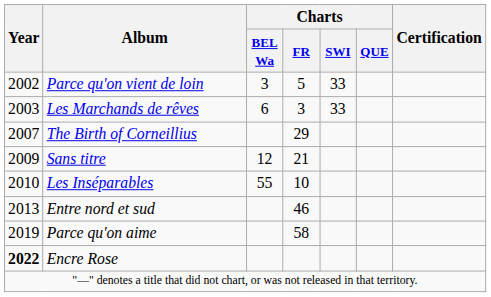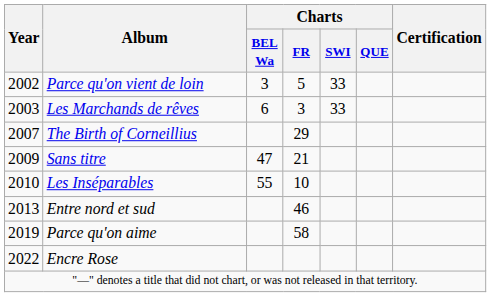 <table class="wikitable">
 <tr>
 <th align="center" rowspan="2" width="10">Year</th>
 <th align="center" rowspan="2" width="200">Album</th>
 <th align="center" colspan="4">Charts</th>
 <th align="center" rowspan="2" width="40">Certification</th>
 </tr>
 <tr>
 <th width="30"><small><a href='#'>BEL <br>Wa</a></small><br></th>
 <th width="30"><small><a href='#'>FR</a></small><br></th>
 <th width="30"><small><a href='#'>SWI</a></small><br></th>
 <th width="30"><small><a href='#'>QUE</a></small></th>
 </tr>
 <tr>
 <td align="center">2002</td>
 <td><em><a href='#'>Parce qu'on vient de loin</a></em></td>
 <td align="center">3</td>
 <td align="center">5</td>
 <td align="center">33</td>
 <td align="center"></td>
 <td align="center"></td>
 </tr>
 <tr>
 <td align="center">2003</td>
 <td><em><a href='#'>Les Marchands de rêves</a></em></td>
 <td align="center">6</td>
 <td align="center">3</td>
 <td align="center">33</td>
 <td align="center"></td>
 <td align="center"></td>
 </tr>
 <tr>
 <td align="center">2007</td>
 <td><em><a href='#'>The Birth of Corneillius</a></em></td>
 <td align="center"></td>
 <td align="center">29</td>
 <td align="center"></td>
 <td align="center"></td>
 <td align="center"></td>
 </tr>
 <tr>
 <td align="center">2009</td>
 <td><em><a href='#'>Sans titre</a></em></td>
-<td align="center">12</td>
+<td align="center">47</td>
 <td align="center">21</td>
 <td align="center"></td>
 <td align="center"></td>
 <td align="center"></td>
 </tr>
 <tr>
 <td align="center">2010</td>
 <td><em><a href='#'>Les Inséparables</a></em></td>
 <td align="center">55</td>
 <td align="center">10</td>
 <td align="center"></td>
 <td align="center"></td>
 <td align="center"></td>
 </tr>
 <tr>
 <td align="center">2013</td>
 <td><em>Entre nord et sud</em></td>
 <td align="center"></td>
 <td align="center">46</td>
 <td align="center"></td>
 <td align="center"></td>
 <td align="center"></td>
 </tr>
 <tr>
 <td align="center">2019</td>
 <td><em>Parce qu'on aime</em></td>
 <td align="center"></td>
 <td align="center">58<br></td>
 <td align="center"></td>
 <td align="center"></td>
 <td align="center"></td>
 </tr>
 <tr>
-<td align="center"><strong>2022</strong></td>
+<td align="center">2022</td>
 <td><em>Encre Rose</em></td>
 <td align="center"></td>
 <td align="center"></td>
 <td align="center"></td>
 <td align="center"></td>
 <td align="center"></td>
 </tr>
 <tr>
 <td align="center" colspan="7" style="font-size:9pt">"—" denotes a title that did not chart, or was not released in that territory.</td>
 </tr>
 </table>
